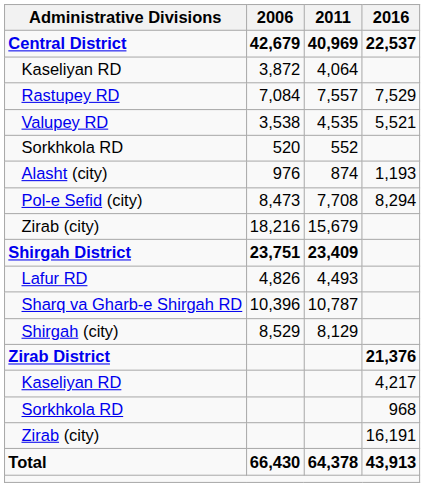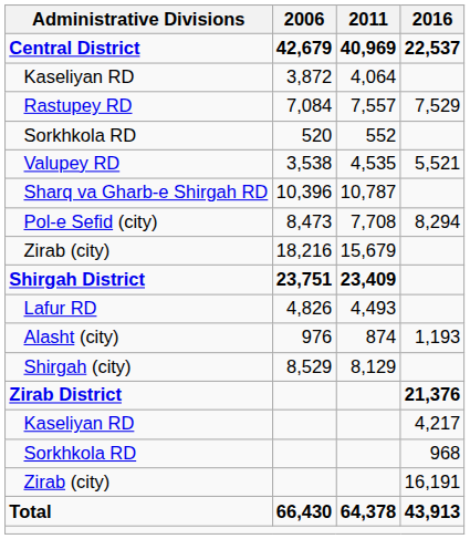 <table class="wikitable">
 <tr>
 <th>Administrative Divisions</th>
 <th>2006</th>
 <th>2011</th>
 <th>2016</th>
 </tr>
 <tr>
 <td><strong><a href='#'>Central District</a></strong></td>
 <td style="text-align: right;"><strong>42,679</strong></td>
 <td style="text-align: right;"><strong>40,969</strong></td>
 <td style="text-align: right;"><strong>22,537</strong></td>
 </tr>
 <tr>
 <td style="padding-left: 1em;">Kaseliyan RD</td>
 <td style="text-align: right;">3,872</td>
 <td style="text-align: right;">4,064</td>
 <td style="text-align: right;"></td>
 </tr>
 <tr>
 <td style="padding-left: 1em;"><a href='#'>Rastupey RD</a></td>
 <td style="text-align: right;">7,084</td>
 <td style="text-align: right;">7,557</td>
 <td style="text-align: right;">7,529</td>
 </tr>
 <tr>
+<td style="padding-left: 1em;">Sorkhkola RD</td>
+<td style="text-align: right;">520</td>
+<td style="text-align: right;">552</td>
+<td style="text-align: right;"></td>
+</tr>
+<tr>
 <td style="padding-left: 1em;"><a href='#'>Valupey RD</a></td>
 <td style="text-align: right;">3,538</td>
 <td style="text-align: right;">4,535</td>
 <td style="text-align: right;">5,521</td>
 </tr>
 <tr>
-<td style="padding-left: 1em;">Sorkhkola RD</td>
-<td style="text-align: right;">520</td>
-<td style="text-align: right;">552</td>
+<td style="padding-left: 1em;"><a href='#'>Sharq va Gharb-e Shirgah RD</a></td>
+<td style="text-align: right;">10,396</td>
+<td style="text-align: right;">10,787</td>
 <td style="text-align: right;"></td>
-</tr>
-<tr>
-<td style="padding-left: 1em;"><a href='#'>Alasht</a> (city)</td>
-<td style="text-align: right;">976</td>
-<td style="text-align: right;">874</td>
-<td style="text-align: right;">1,193</td>
 </tr>
 <tr>
 <td style="padding-left: 1em;"><a href='#'>Pol-e Sefid</a> (city)</td>
 <td style="text-align: right;">8,473</td>
 <td style="text-align: right;">7,708</td>
 <td style="text-align: right;">8,294</td>
 </tr>
 <tr>
 <td style="padding-left: 1em;">Zirab (city)</td>
 <td style="text-align: right;">18,216</td>
 <td style="text-align: right;">15,679</td>
 <td style="text-align: right;"></td>
 </tr>
 <tr>
 <td><strong><a href='#'>Shirgah District</a></strong></td>
 <td style="text-align: right;"><strong>23,751</strong></td>
 <td style="text-align: right;"><strong>23,409</strong></td>
 <td style="text-align: right;"></td>
 </tr>
 <tr>
 <td style="padding-left: 1em;"><a href='#'>Lafur RD</a></td>
 <td style="text-align: right;">4,826</td>
 <td style="text-align: right;">4,493</td>
 <td style="text-align: right;"></td>
 </tr>
 <tr>
-<td style="padding-left: 1em;"><a href='#'>Sharq va Gharb-e Shirgah RD</a></td>
-<td style="text-align: right;">10,396</td>
-<td style="text-align: right;">10,787</td>
-<td style="text-align: right;"></td>
+<td style="padding-left: 1em;"><a href='#'>Alasht</a> (city)</td>
+<td style="text-align: right;">976</td>
+<td style="text-align: right;">874</td>
+<td style="text-align: right;">1,193</td>
 </tr>
 <tr>
 <td style="padding-left: 1em;"><a href='#'>Shirgah</a> (city)</td>
 <td style="text-align: right;">8,529</td>
 <td style="text-align: right;">8,129</td>
 <td style="text-align: right;"></td>
 </tr>
 <tr>
 <td><strong><a href='#'>Zirab District</a></strong></td>
 <td style="text-align: right;"></td>
 <td style="text-align: right;"></td>
 <td style="text-align: right;"><strong>21,376</strong></td>
 </tr>
 <tr>
 <td style="padding-left: 1em;"><a href='#'>Kaseliyan RD</a></td>
 <td style="text-align: right;"></td>
 <td style="text-align: right;"></td>
 <td style="text-align: right;">4,217</td>
 </tr>
 <tr>
 <td style="padding-left: 1em;"><a href='#'>Sorkhkola RD</a></td>
 <td style="text-align: right;"></td>
 <td style="text-align: right;"></td>
 <td style="text-align: right;">968</td>
 </tr>
 <tr>
 <td style="padding-left: 1em;"><a href='#'>Zirab</a> (city)</td>
 <td style="text-align: right;"></td>
 <td style="text-align: right;"></td>
 <td style="text-align: right;">16,191</td>
 </tr>
 <tr>
 <td><strong>Total</strong></td>
 <td style="text-align: right;"><strong>66,430</strong></td>
 <td style="text-align: right;"><strong>64,378</strong></td>
 <td style="text-align: right;"><strong>43,913</strong></td>
 </tr>
 <tr>
 <td colspan=4></td>
 </tr>
 </table>
